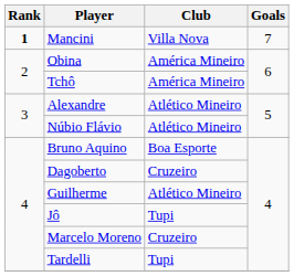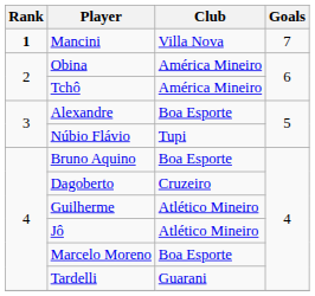 <table class="wikitable sortable" style="text-align:center">
 <tr>
 <th>Rank</th>
 <th>Player</th>
 <th>Club</th>
 <th>Goals</th>
 </tr>
 <tr>
 <td><strong>1</strong></td>
 <td align=left> <a href='#'>Mancini</a></td>
 <td align=left><a href='#'>Villa Nova</a></td>
 <td>7</td>
 </tr>
 <tr>
 <td rowspan=2>2</td>
 <td align=left> <a href='#'>Obina</a></td>
 <td align=left><a href='#'>América Mineiro</a></td>
 <td rowspan=2>6</td>
 </tr>
 <tr>
 <td align=left> <a href='#'>Tchô</a></td>
 <td align=left><a href='#'>América Mineiro</a></td>
 </tr>
 <tr>
 <td rowspan=2>3</td>
 <td align=left> <a href='#'>Alexandre</a></td>
-<td align=left><a href='#'>Atlético Mineiro</a></td>
+<td align=left><a href='#'>Boa Esporte</a></td>
 <td rowspan=2>5</td>
 </tr>
 <tr>
 <td align=left> <a href='#'>Núbio Flávio</a></td>
-<td align=left><a href='#'>Atlético Mineiro</a></td>
+<td align=left><a href='#'>Tupi</a></td>
 </tr>
 <tr>
 <td rowspan=6>4</td>
 <td align=left> <a href='#'>Bruno Aquino</a></td>
 <td align=left><a href='#'>Boa Esporte</a></td>
 <td rowspan=6>4</td>
 </tr>
 <tr>
 <td align=left> <a href='#'>Dagoberto</a></td>
 <td align=left><a href='#'>Cruzeiro</a></td>
 </tr>
 <tr>
 <td align=left> <a href='#'>Guilherme</a></td>
 <td align=left><a href='#'>Atlético Mineiro</a></td>
 </tr>
 <tr>
 <td align=left> <a href='#'>Jô</a></td>
-<td align=left><a href='#'>Tupi</a></td>
+<td align=left><a href='#'>Atlético Mineiro</a></td>
 </tr>
 <tr>
 <td align=left> <a href='#'>Marcelo Moreno</a></td>
-<td align=left><a href='#'>Cruzeiro</a></td>
+<td align=left><a href='#'>Boa Esporte</a></td>
 </tr>
 <tr>
 <td align=left> <a href='#'>Tardelli</a></td>
-<td align=left><a href='#'>Tupi</a></td>
+<td align=left><a href='#'>Guarani</a></td>
 </tr>
 <tr>
 </tr>
 </table>
